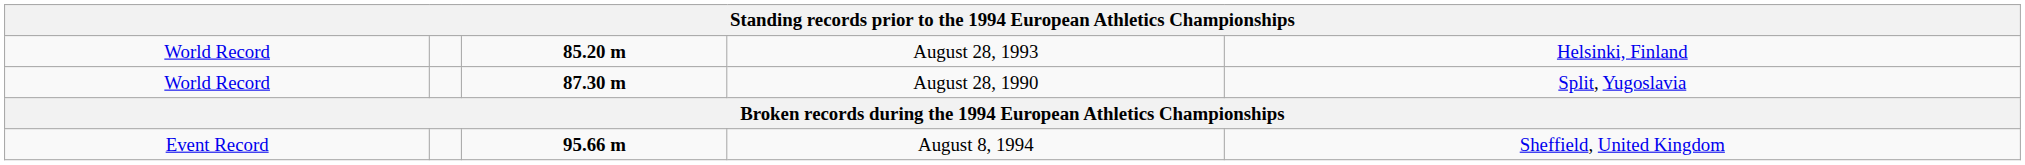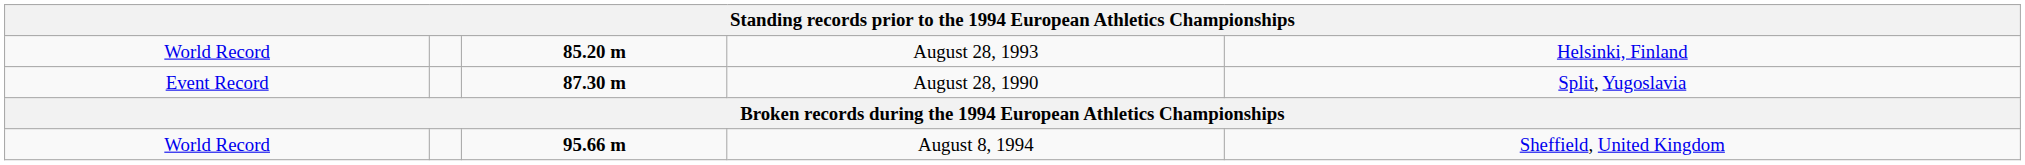 <table class="wikitable" style=" text-align:center; font-size:110%;" width="95%">
 <tr>
 <th colspan="5">Standing records prior to the 1994 European Athletics Championships</th>
 </tr>
 <tr>
 <td><a href='#'>World Record</a></td>
 <td></td>
 <td><strong>85.20 m</strong></td>
 <td>August 28, 1993</td>
 <td> <a href='#'>Helsinki, Finland</a></td>
 </tr>
 <tr>
-<td><a href='#'>World Record</a></td>
+<td><a href='#'>Event Record</a></td>
 <td></td>
 <td><strong>87.30 m</strong></td>
 <td>August 28, 1990</td>
 <td> <a href='#'>Split</a>, <a href='#'>Yugoslavia</a></td>
 </tr>
 <tr>
 <th colspan="5">Broken records during the 1994 European Athletics Championships</th>
 </tr>
 <tr>
-<td><a href='#'>Event Record</a></td>
+<td><a href='#'>World Record</a></td>
 <td></td>
 <td><strong>95.66 m</strong></td>
 <td>August 8, 1994</td>
 <td> <a href='#'>Sheffield</a>, <a href='#'>United Kingdom</a></td>
 </tr>
 </table>
